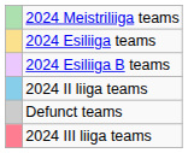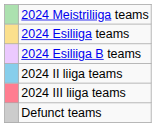 <table class="wikitable" style="font-size:95%">
 <tr>
 <td style="width:10px;background:#ace1af"></td>
 <td><a href='#'>2024 Meistriliiga</a> teams</td>
 </tr>
 <tr>
 <td style="width:10px;background:#fbe08d"></td>
 <td><a href='#'>2024 Esiliiga</a> teams</td>
 </tr>
 <tr>
 <td style="width:10px;background:#ebc9fe"></td>
 <td><a href='#'>2024 Esiliiga B</a> teams</td>
 </tr>
 <tr>
 <td style="width:10px;background:#87ceeb"></td>
 <td>2024 II liiga teams</td>
 </tr>
 <tr>
+<td style="width:10px;background:#ff7d90"></td>
+<td>2024 III liiga teams</td>
+</tr>
+<tr>
 <td style="width:10px;background:#cccccc"></td>
 <td>Defunct teams</td>
 </tr>
-<tr>
-<td style="width:10px;background:#ff7d90"></td>
-<td>2024 III liiga teams</td>
-</tr>
 </table>
